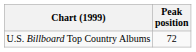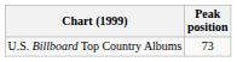 <table class="wikitable">
 <tr>
 <th>Chart (1999)</th>
 <th>Peak<br>position</th>
 </tr>
 <tr>
 <td>U.S. <em>Billboard</em> Top Country Albums</td>
-<td align="center">72</td>
+<td align="center">73</td>
 </tr>
 </table>
